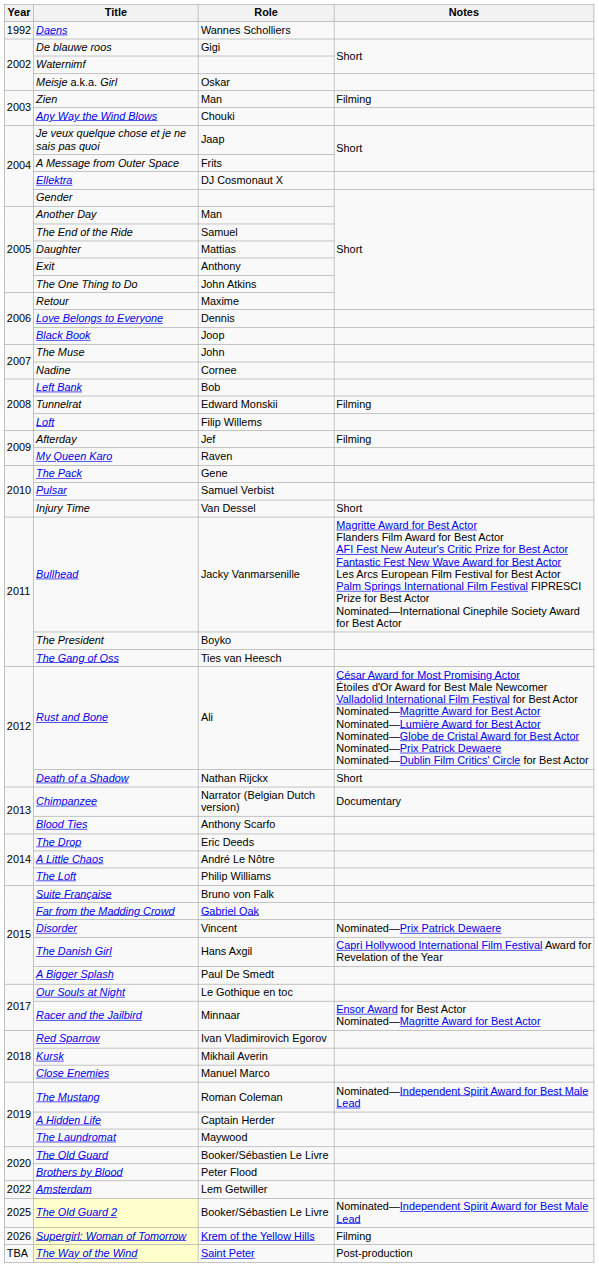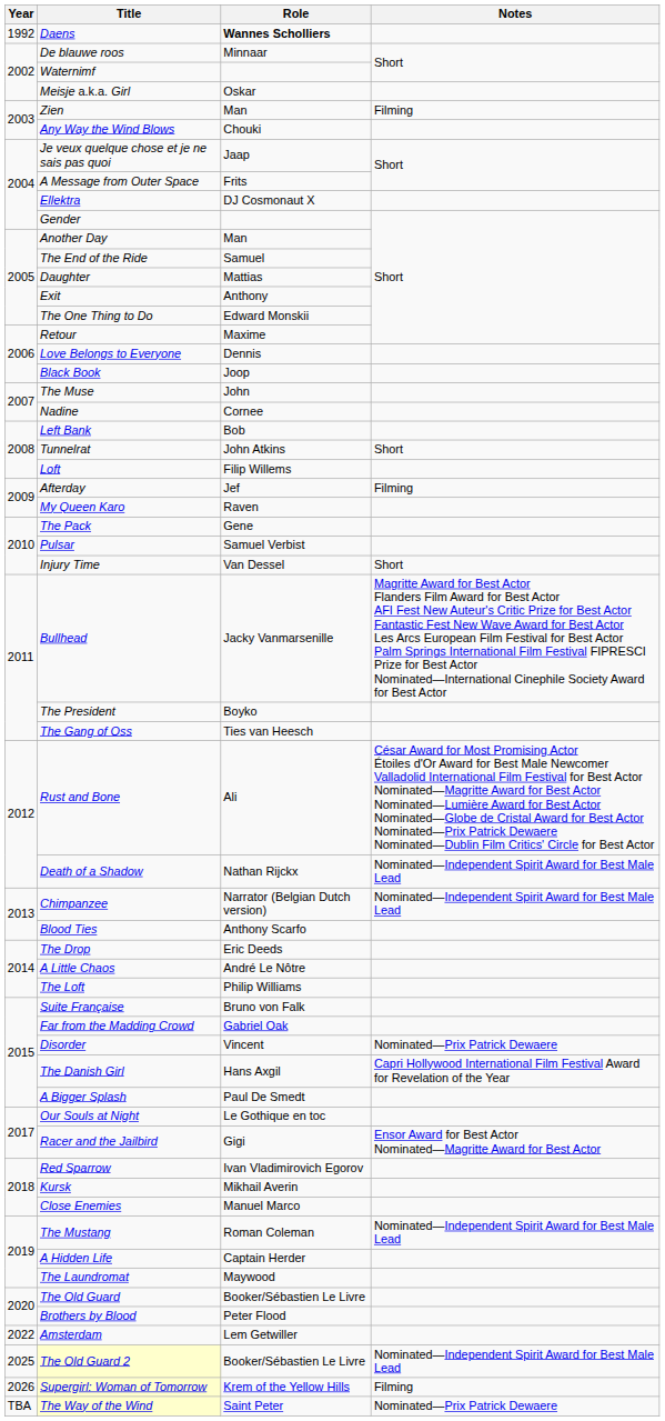 <table class="wikitable sortable">
 <tr>
 <th>Year</th>
 <th>Title</th>
 <th>Role</th>
 <th class="unsortable">Notes</th>
 </tr>
 <tr>
 <td>1992</td>
 <td><em><a href='#'>Daens</a></em></td>
-<td>Wannes Scholliers</td>
+<td><strong>Wannes Scholliers</strong></td>
 <td></td>
 </tr>
 <tr>
 <td rowspan=3>2002</td>
 <td><em>De blauwe roos</em></td>
-<td>Gigi</td>
+<td>Minnaar</td>
 <td rowspan="2">Short</td>
 </tr>
 <tr>
 <td><em>Waternimf</em></td>
 <td></td>
 </tr>
 <tr>
 <td><em>Meisje</em> a.k.a. <em>Girl</em></td>
 <td>Oskar</td>
 <td></td>
 </tr>
 <tr>
 <td rowspan=2>2003</td>
 <td><em>Zien</em></td>
 <td>Man</td>
 <td>Filming</td>
 </tr>
 <tr>
 <td><em><a href='#'>Any Way the Wind Blows</a></em></td>
 <td>Chouki</td>
 <td></td>
 </tr>
 <tr>
 <td rowspan=4>2004</td>
 <td><em>Je veux quelque chose et je ne sais pas quoi</em></td>
 <td>Jaap</td>
 <td rowspan=2>Short</td>
 </tr>
 <tr>
 <td><em>A Message from Outer Space</em></td>
 <td>Frits</td>
 </tr>
 <tr>
 <td><em><a href='#'>Ellektra</a></em></td>
 <td>DJ Cosmonaut X</td>
 <td></td>
 </tr>
 <tr>
 <td><em>Gender</em></td>
 <td></td>
 <td rowspan=7>Short</td>
 </tr>
 <tr>
 <td rowspan=5>2005</td>
 <td><em>Another Day</em></td>
 <td>Man</td>
 </tr>
 <tr>
 <td><em>The End of the Ride</em></td>
 <td>Samuel</td>
 </tr>
 <tr>
 <td><em>Daughter</em></td>
 <td>Mattias</td>
 </tr>
 <tr>
 <td><em>Exit</em></td>
 <td>Anthony</td>
 </tr>
 <tr>
 <td><em>The One Thing to Do</em></td>
-<td>John Atkins</td>
+<td>Edward Monskii</td>
 </tr>
 <tr>
 <td rowspan=3>2006</td>
 <td><em>Retour</em></td>
 <td>Maxime</td>
 </tr>
 <tr>
 <td><em><a href='#'>Love Belongs to Everyone</a></em></td>
 <td>Dennis</td>
 <td></td>
 </tr>
 <tr>
 <td><em><a href='#'>Black Book</a></em></td>
 <td>Joop</td>
 <td></td>
 </tr>
 <tr>
 <td rowspan=2>2007</td>
 <td><em>The Muse</em></td>
 <td>John</td>
 <td></td>
 </tr>
 <tr>
 <td><em>Nadine</em></td>
 <td>Cornee</td>
 <td></td>
 </tr>
 <tr>
 <td rowspan=3>2008</td>
 <td><em><a href='#'>Left Bank</a></em></td>
 <td>Bob</td>
 <td></td>
 </tr>
 <tr>
 <td><em>Tunnelrat</em></td>
-<td>Edward Monskii</td>
-<td>Filming</td>
+<td>John Atkins</td>
+<td>Short</td>
 </tr>
 <tr>
 <td><em><a href='#'>Loft</a></em></td>
 <td>Filip Willems</td>
 <td></td>
 </tr>
 <tr>
 <td rowspan=2>2009</td>
 <td><em>Afterday</em></td>
 <td>Jef</td>
 <td>Filming</td>
 </tr>
 <tr>
 <td><em><a href='#'>My Queen Karo</a></em></td>
 <td>Raven</td>
 <td></td>
 </tr>
 <tr>
 <td rowspan=3>2010</td>
 <td><em><a href='#'>The Pack</a></em></td>
 <td>Gene</td>
 <td></td>
 </tr>
 <tr>
 <td><em><a href='#'>Pulsar</a></em></td>
 <td>Samuel Verbist</td>
 <td></td>
 </tr>
 <tr>
 <td><em>Injury Time</em></td>
 <td>Van Dessel</td>
 <td>Short</td>
 </tr>
 <tr>
 <td rowspan=3>2011</td>
 <td><em><a href='#'>Bullhead</a></em></td>
 <td>Jacky Vanmarsenille</td>
 <td><a href='#'>Magritte Award for Best Actor</a><br>Flanders Film Award for Best Actor<br><a href='#'>AFI Fest New Auteur's Critic Prize for Best Actor</a><br><a href='#'>Fantastic Fest New Wave Award for Best Actor</a><br>Les Arcs European Film Festival for Best Actor<br><a href='#'>Palm Springs International Film Festival</a> FIPRESCI Prize for Best Actor<br>Nominated—International Cinephile Society Award for Best Actor</td>
 </tr>
 <tr>
 <td><em>The President</em></td>
 <td>Boyko</td>
 <td></td>
 </tr>
 <tr>
 <td><em><a href='#'>The Gang of Oss</a></em></td>
 <td>Ties van Heesch</td>
 <td></td>
 </tr>
 <tr>
 <td rowspan=2>2012</td>
 <td><em><a href='#'>Rust and Bone</a></em></td>
 <td>Ali</td>
 <td><a href='#'>César Award for Most Promising Actor</a><br>Étoiles d'Or Award for Best Male Newcomer<br><a href='#'>Valladolid International Film Festival</a> for Best Actor<br>Nominated—<a href='#'>Magritte Award for Best Actor</a><br>Nominated—<a href='#'>Lumière Award for Best Actor</a><br>Nominated—<a href='#'>Globe de Cristal Award for Best Actor</a><br>Nominated—<a href='#'>Prix Patrick Dewaere</a><br>Nominated—<a href='#'>Dublin Film Critics' Circle</a> for Best Actor</td>
 </tr>
 <tr>
 <td><em><a href='#'>Death of a Shadow</a></em></td>
 <td>Nathan Rijckx</td>
-<td>Short</td>
+<td>Nominated—<a href='#'>Independent Spirit Award for Best Male Lead</a></td>
 </tr>
 <tr>
 <td rowspan=2>2013</td>
 <td><em><a href='#'>Chimpanzee</a></em></td>
 <td>Narrator (Belgian Dutch version)</td>
-<td>Documentary</td>
+<td>Nominated—<a href='#'>Independent Spirit Award for Best Male Lead</a></td>
 </tr>
 <tr>
 <td><em><a href='#'>Blood Ties</a></em></td>
 <td>Anthony Scarfo</td>
 <td></td>
 </tr>
 <tr>
 <td rowspan=3>2014</td>
 <td><em><a href='#'>The Drop</a></em></td>
 <td>Eric Deeds</td>
 <td></td>
 </tr>
 <tr>
 <td><em><a href='#'>A Little Chaos</a></em></td>
 <td>André Le Nôtre</td>
 <td></td>
 </tr>
 <tr>
 <td><em><a href='#'>The Loft</a></em></td>
 <td>Philip Williams</td>
 <td></td>
 </tr>
 <tr>
 <td rowspan=5>2015</td>
 <td><em><a href='#'>Suite Française</a></em></td>
 <td>Bruno von Falk</td>
 <td></td>
 </tr>
 <tr>
 <td><em><a href='#'>Far from the Madding Crowd</a></em></td>
 <td><a href='#'>Gabriel Oak</a></td>
 <td></td>
 </tr>
 <tr>
 <td><em><a href='#'>Disorder</a></em></td>
 <td>Vincent</td>
 <td>Nominated—<a href='#'>Prix Patrick Dewaere</a></td>
 </tr>
 <tr>
 <td><em><a href='#'>The Danish Girl</a></em></td>
 <td>Hans Axgil</td>
 <td><a href='#'>Capri Hollywood International Film Festival</a> Award for Revelation of the Year</td>
 </tr>
 <tr>
 <td><em><a href='#'>A Bigger Splash</a></em></td>
 <td>Paul De Smedt</td>
 <td></td>
 </tr>
 <tr>
 <td rowspan=2>2017</td>
 <td><em><a href='#'>Our Souls at Night</a></em></td>
 <td>Le Gothique en toc</td>
 <td></td>
 </tr>
 <tr>
 <td><em><a href='#'>Racer and the Jailbird</a></em></td>
-<td>Minnaar</td>
+<td>Gigi</td>
 <td><a href='#'>Ensor Award</a> for Best Actor<br>Nominated—<a href='#'>Magritte Award for Best Actor</a></td>
 </tr>
 <tr>
 <td rowspan=3>2018</td>
 <td><em><a href='#'>Red Sparrow</a></em></td>
 <td>Ivan Vladimirovich Egorov</td>
 <td></td>
 </tr>
 <tr>
 <td><em><a href='#'>Kursk</a></em></td>
 <td>Mikhail Averin</td>
 <td></td>
 </tr>
 <tr>
 <td><em><a href='#'>Close Enemies</a></em></td>
 <td>Manuel Marco</td>
 <td></td>
 </tr>
 <tr>
 <td rowspan=3>2019</td>
 <td><em><a href='#'>The Mustang</a></em></td>
 <td>Roman Coleman</td>
 <td>Nominated—<a href='#'>Independent Spirit Award for Best Male Lead</a></td>
 </tr>
 <tr>
 <td><em><a href='#'>A Hidden Life</a></em></td>
 <td>Captain Herder</td>
 <td></td>
 </tr>
 <tr>
 <td><em><a href='#'>The Laundromat</a></em></td>
 <td>Maywood</td>
 <td></td>
 </tr>
 <tr>
 <td rowspan="2">2020</td>
 <td><em><a href='#'>The Old Guard</a></em></td>
 <td>Booker/Sébastien Le Livre</td>
 <td></td>
 </tr>
 <tr>
 <td><em><a href='#'>Brothers by Blood</a></em></td>
 <td>Peter Flood</td>
 <td></td>
 </tr>
 <tr>
 <td>2022</td>
 <td><em><a href='#'>Amsterdam</a></em></td>
 <td>Lem Getwiller</td>
 <td></td>
 </tr>
 <tr>
 <td>2025</td>
 <td style="background:#FFFFCC;"><em><a href='#'>The Old Guard 2</a></em> </td>
 <td>Booker/Sébastien Le Livre</td>
 <td>Nominated—<a href='#'>Independent Spirit Award for Best Male Lead</a></td>
 </tr>
 <tr>
 <td>2026</td>
 <td style="background:#FFFFCC;"><em><a href='#'>Supergirl: Woman of Tomorrow</a></em> </td>
 <td><a href='#'>Krem of the Yellow Hills</a></td>
 <td>Filming</td>
 </tr>
 <tr>
 <td>TBA</td>
 <td style="background:#FFFFCC;"><em><a href='#'>The Way of the Wind</a></em> </td>
 <td><a href='#'>Saint Peter</a></td>
-<td>Post-production</td>
+<td>Nominated—<a href='#'>Prix Patrick Dewaere</a></td>
 </tr>
 </table>
